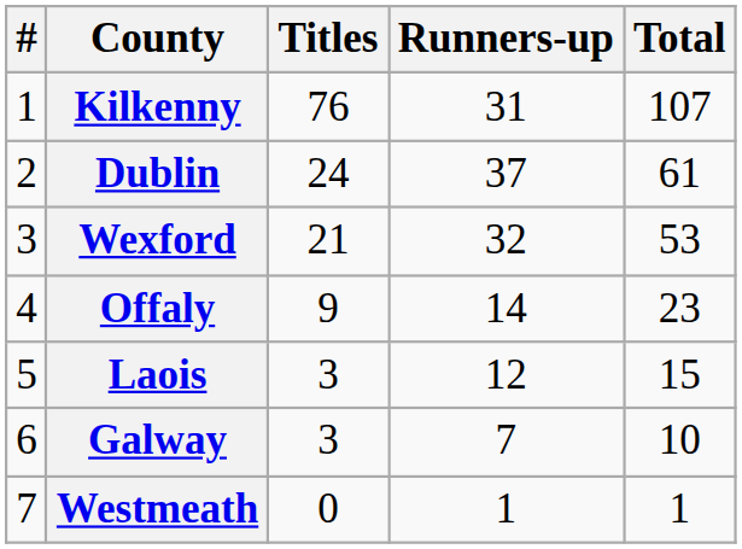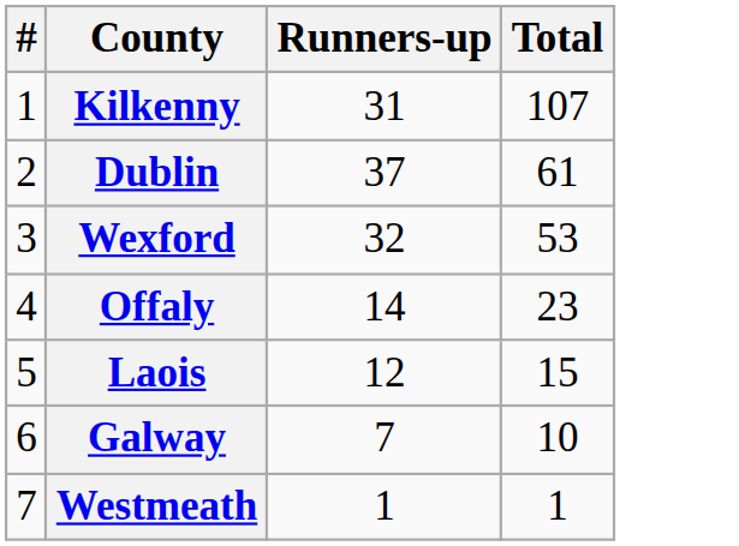 <table class="wikitable plainrowheaders sortable">
 <tr>
 <th>#</th>
 <th scope="col">County</th>
-<th>Titles</th>
 <th scope="col">Runners-up</th>
 <th>Total</th>
 </tr>
 <tr>
 <td align="center">1</td>
 <th scope="row"> <a href='#'>Kilkenny</a></th>
-<td align="center">76</td>
 <td align="center">31</td>
 <td align="center">107</td>
 </tr>
 <tr>
 <td align="center">2</td>
 <th scope="row"> <a href='#'>Dublin</a></th>
-<td align="center">24</td>
 <td align="center">37</td>
 <td align="center">61</td>
 </tr>
 <tr>
 <td align="center">3</td>
 <th scope="row"> <a href='#'>Wexford</a></th>
-<td align="center">21</td>
 <td align="center">32</td>
 <td align="center">53</td>
 </tr>
 <tr>
 <td align="center">4</td>
 <th scope="row"> <a href='#'>Offaly</a></th>
-<td align="center">9</td>
 <td align="center">14</td>
 <td align="center">23</td>
 </tr>
 <tr>
 <td align="center">5</td>
 <th scope="row"> <a href='#'>Laois</a></th>
-<td align="center">3</td>
 <td align="center">12</td>
 <td align="center">15</td>
 </tr>
 <tr>
 <td align="center">6</td>
 <th scope="row"> <a href='#'>Galway</a></th>
-<td align="center">3</td>
 <td align="center">7</td>
 <td align="center">10</td>
 </tr>
 <tr>
 <td align="center">7</td>
 <th scope="row"> <a href='#'>Westmeath</a></th>
-<td align="center">0</td>
 <td align="center">1</td>
 <td align="center">1</td>
 </tr>
 </table>
